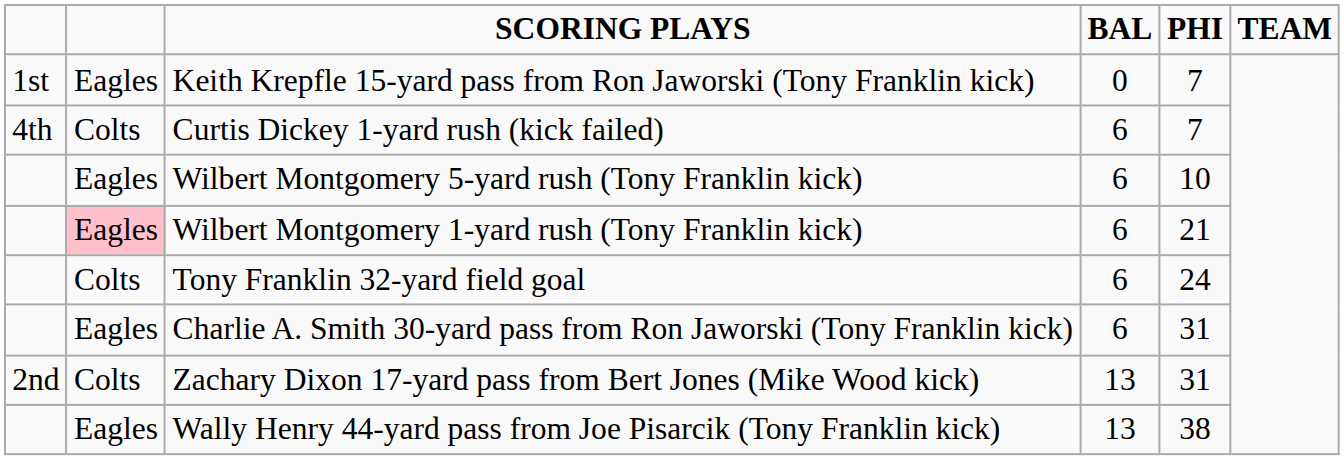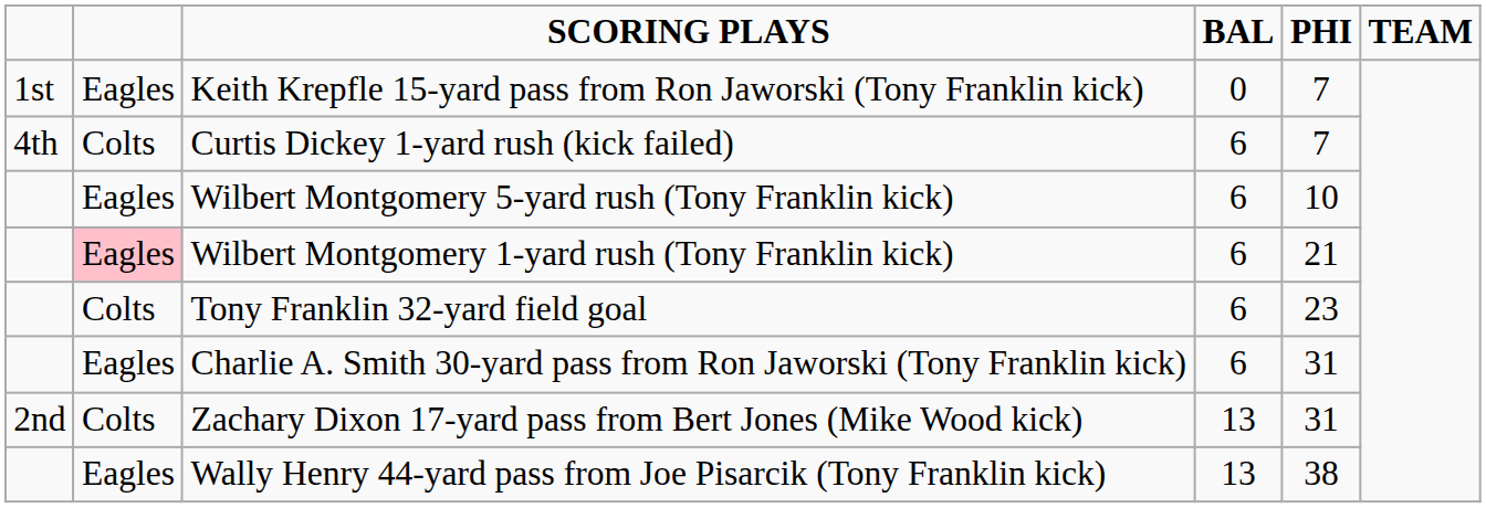 <table class="wikitable">
 <tr align="center">
 <td></td>
 <td></td>
 <td><strong>SCORING PLAYS</strong></td>
 <td><strong>BAL</strong></td>
 <td><strong>PHI</strong></td>
 <td><strong>TEAM</strong></td>
 </tr>
 <tr>
 <td>1st</td>
 <td>Eagles</td>
 <td>Keith Krepfle 15-yard pass from Ron Jaworski (Tony Franklin kick)</td>
 <td align="center">0</td>
 <td align="center">7</td>
 </tr>
 <tr>
 <td>4th</td>
 <td>Colts</td>
 <td>Curtis Dickey 1-yard rush (kick failed)</td>
 <td align="center">6</td>
 <td align="center">7</td>
 </tr>
 <tr>
 <td></td>
 <td>Eagles</td>
 <td>Wilbert Montgomery 5-yard rush (Tony Franklin kick)</td>
 <td align="center">6</td>
 <td align="center">10</td>
 </tr>
 <tr>
 <td></td>
 <td style="background: pink;">Eagles</td>
 <td>Wilbert Montgomery 1-yard rush (Tony Franklin kick)</td>
 <td align="center">6</td>
 <td align="center">21</td>
 </tr>
 <tr>
 <td></td>
 <td>Colts</td>
 <td>Tony Franklin 32-yard field goal</td>
 <td align="center">6</td>
-<td align="center">24</td>
+<td align="center">23</td>
 </tr>
 <tr>
 <td></td>
 <td>Eagles</td>
 <td>Charlie A. Smith 30-yard pass from Ron Jaworski (Tony Franklin kick)</td>
 <td align="center">6</td>
 <td align="center">31</td>
 </tr>
 <tr>
 <td>2nd</td>
 <td>Colts</td>
 <td>Zachary Dixon 17-yard pass from Bert Jones (Mike Wood kick)</td>
 <td align="center">13</td>
 <td align="center">31</td>
 </tr>
 <tr>
 <td></td>
 <td>Eagles</td>
 <td>Wally Henry 44-yard pass from Joe Pisarcik (Tony Franklin kick)</td>
 <td align="center">13</td>
 <td align="center">38</td>
 </tr>
 </table>
